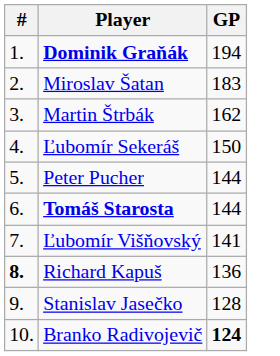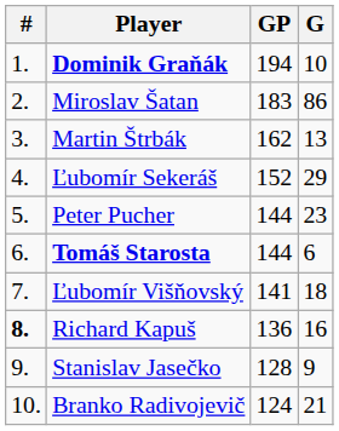 <table class="wikitable">
 <tr>
 <th>#</th>
 <th>Player</th>
 <th>GP</th>
+<th>G</th>
 </tr>
 <tr>
 <td>1.</td>
 <td><strong><a href='#'>Dominik Graňák</a></strong></td>
 <td>194</td>
+<td>10</td>
 </tr>
 <tr>
 <td>2.</td>
 <td><a href='#'>Miroslav Šatan</a></td>
 <td>183</td>
+<td>86</td>
 </tr>
 <tr>
 <td>3.</td>
 <td><a href='#'>Martin Štrbák</a></td>
 <td>162</td>
+<td>13</td>
 </tr>
 <tr>
 <td>4.</td>
 <td><a href='#'>Ľubomír Sekeráš</a></td>
-<td>150</td>
+<td>152</td>
+<td>29</td>
 </tr>
 <tr>
 <td>5.</td>
 <td><a href='#'>Peter Pucher</a></td>
 <td>144</td>
+<td>23</td>
 </tr>
 <tr>
 <td>6.</td>
 <td><strong><a href='#'>Tomáš Starosta</a></strong></td>
 <td>144</td>
+<td>6</td>
 </tr>
 <tr>
 <td>7.</td>
 <td><a href='#'>Ľubomír Višňovský</a></td>
 <td>141</td>
+<td>18</td>
 </tr>
 <tr>
 <td><strong>8.</strong></td>
 <td><a href='#'>Richard Kapuš</a></td>
 <td>136</td>
+<td>16</td>
 </tr>
 <tr>
 <td>9.</td>
 <td><a href='#'>Stanislav Jasečko</a></td>
 <td>128</td>
+<td>9</td>
 </tr>
 <tr>
 <td>10.</td>
 <td><a href='#'>Branko Radivojevič</a></td>
-<td><strong>124</strong></td>
+<td>124</td>
+<td>21</td>
 </tr>
 </table>
